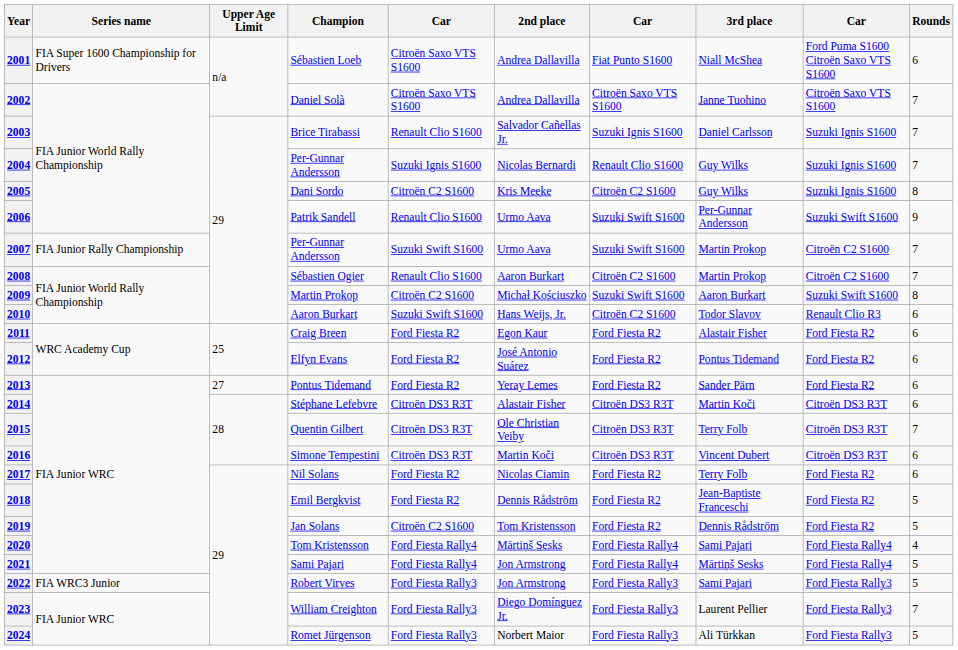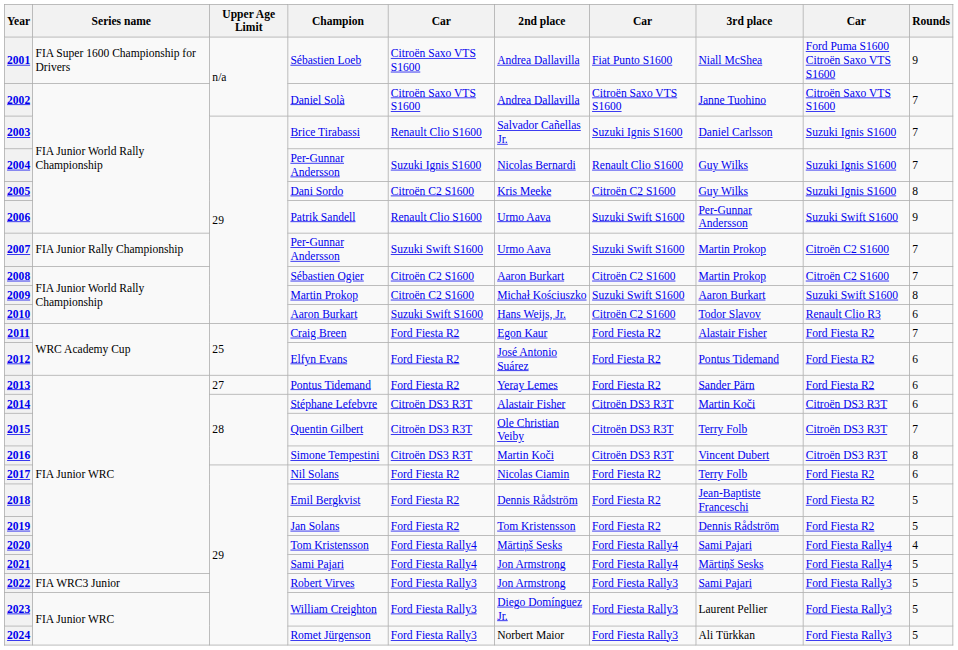 <table class="wikitable" style="font-size:95%;">
 <tr>
 <th>Year</th>
 <th>Series name</th>
 <th>Upper Age Limit</th>
 <th>Champion</th>
 <th>Car</th>
 <th>2nd place</th>
 <th>Car</th>
 <th>3rd place</th>
 <th>Car</th>
 <th>Rounds</th>
 </tr>
 <tr>
 <th><a href='#'>2001</a></th>
 <td>FIA Super 1600 Championship for Drivers</td>
 <td rowspan="2">n/a</td>
 <td> <a href='#'>Sébastien Loeb</a></td>
 <td><a href='#'>Citroën Saxo VTS S1600</a></td>
 <td> <a href='#'>Andrea Dallavilla</a></td>
 <td><a href='#'>Fiat Punto S1600</a></td>
 <td> <a href='#'>Niall McShea</a></td>
 <td><a href='#'>Ford Puma S1600</a> <br><a href='#'>Citroën Saxo VTS S1600</a></td>
-<td>6</td>
+<td>9</td>
 </tr>
 <tr>
 <th><a href='#'>2002</a></th>
 <td rowspan="5">FIA Junior World Rally Championship</td>
 <td> <a href='#'>Daniel Solà</a></td>
 <td><a href='#'>Citroën Saxo VTS S1600</a></td>
 <td> <a href='#'>Andrea Dallavilla</a></td>
 <td><a href='#'>Citroën Saxo VTS S1600</a></td>
 <td> <a href='#'>Janne Tuohino</a></td>
 <td><a href='#'>Citroën Saxo VTS S1600</a></td>
 <td>7</td>
 </tr>
 <tr>
 <th><a href='#'>2003</a></th>
 <td rowspan="8">29</td>
 <td> <a href='#'>Brice Tirabassi</a></td>
 <td><a href='#'>Renault Clio S1600</a></td>
 <td> <a href='#'>Salvador Cañellas Jr.</a></td>
 <td><a href='#'>Suzuki Ignis S1600</a></td>
 <td> <a href='#'>Daniel Carlsson</a></td>
 <td><a href='#'>Suzuki Ignis S1600</a></td>
 <td>7</td>
 </tr>
 <tr>
 <th><a href='#'>2004</a></th>
 <td> <a href='#'>Per-Gunnar Andersson</a></td>
 <td><a href='#'>Suzuki Ignis S1600</a></td>
 <td> <a href='#'>Nicolas Bernardi</a></td>
 <td><a href='#'>Renault Clio S1600</a></td>
 <td> <a href='#'>Guy Wilks</a></td>
 <td><a href='#'>Suzuki Ignis S1600</a></td>
 <td>7</td>
 </tr>
 <tr>
 <th><a href='#'>2005</a></th>
 <td> <a href='#'>Dani Sordo</a></td>
 <td><a href='#'>Citroën C2 S1600</a></td>
 <td> <a href='#'>Kris Meeke</a></td>
 <td><a href='#'>Citroën C2 S1600</a></td>
 <td> <a href='#'>Guy Wilks</a></td>
 <td><a href='#'>Suzuki Ignis S1600</a></td>
 <td>8</td>
 </tr>
 <tr>
 <th><a href='#'>2006</a></th>
 <td> <a href='#'>Patrik Sandell</a></td>
 <td><a href='#'>Renault Clio S1600</a></td>
 <td> <a href='#'>Urmo Aava</a></td>
 <td><a href='#'>Suzuki Swift S1600</a></td>
 <td> <a href='#'>Per-Gunnar Andersson</a></td>
 <td><a href='#'>Suzuki Swift S1600</a></td>
 <td>9</td>
 </tr>
 <tr>
 <th><a href='#'>2007</a></th>
 <td rowspan="1">FIA Junior Rally Championship</td>
 <td> <a href='#'>Per-Gunnar Andersson</a></td>
 <td><a href='#'>Suzuki Swift S1600</a></td>
 <td> <a href='#'>Urmo Aava</a></td>
 <td><a href='#'>Suzuki Swift S1600</a></td>
 <td> <a href='#'>Martin Prokop</a></td>
 <td><a href='#'>Citroën C2 S1600</a></td>
 <td>7</td>
 </tr>
 <tr>
 <th><a href='#'>2008</a></th>
 <td rowspan="3">FIA Junior World Rally Championship</td>
 <td> <a href='#'>Sébastien Ogier</a></td>
-<td><a href='#'>Renault Clio S1600</a></td>
+<td><a href='#'>Citroën C2 S1600</a></td>
 <td> <a href='#'>Aaron Burkart</a></td>
 <td><a href='#'>Citroën C2 S1600</a></td>
 <td> <a href='#'>Martin Prokop</a></td>
 <td><a href='#'>Citroën C2 S1600</a></td>
 <td>7</td>
 </tr>
 <tr>
 <th><a href='#'>2009</a></th>
 <td> <a href='#'>Martin Prokop</a></td>
 <td><a href='#'>Citroën C2 S1600</a></td>
 <td> <a href='#'>Michał Kościuszko</a></td>
 <td><a href='#'>Suzuki Swift S1600</a></td>
 <td> <a href='#'>Aaron Burkart</a></td>
 <td><a href='#'>Suzuki Swift S1600</a></td>
 <td>8</td>
 </tr>
 <tr>
 <th><a href='#'>2010</a></th>
 <td> <a href='#'>Aaron Burkart</a></td>
 <td><a href='#'>Suzuki Swift S1600</a></td>
 <td> <a href='#'>Hans Weijs, Jr.</a></td>
 <td><a href='#'>Citroën C2 S1600</a></td>
 <td> <a href='#'>Todor Slavov</a></td>
 <td><a href='#'>Renault Clio R3</a></td>
 <td>6</td>
 </tr>
 <tr>
 <th><a href='#'>2011</a></th>
 <td rowspan="2">WRC Academy Cup</td>
 <td rowspan="2">25</td>
 <td> <a href='#'>Craig Breen</a></td>
 <td><a href='#'>Ford Fiesta R2</a></td>
 <td> <a href='#'>Egon Kaur</a></td>
 <td><a href='#'>Ford Fiesta R2</a></td>
 <td> <a href='#'>Alastair Fisher</a></td>
 <td><a href='#'>Ford Fiesta R2</a></td>
-<td>6</td>
+<td>7</td>
 </tr>
 <tr>
 <th><a href='#'>2012</a></th>
 <td> <a href='#'>Elfyn Evans</a></td>
 <td><a href='#'>Ford Fiesta R2</a></td>
 <td> <a href='#'>José Antonio Suárez</a></td>
 <td><a href='#'>Ford Fiesta R2</a></td>
 <td> <a href='#'>Pontus Tidemand</a></td>
 <td><a href='#'>Ford Fiesta R2</a></td>
 <td>6</td>
 </tr>
 <tr>
 <th><a href='#'>2013</a></th>
 <td rowspan="9">FIA Junior WRC</td>
 <td>27</td>
 <td> <a href='#'>Pontus Tidemand</a></td>
 <td><a href='#'>Ford Fiesta R2</a></td>
 <td> <a href='#'>Yeray Lemes</a></td>
 <td><a href='#'>Ford Fiesta R2</a></td>
 <td> <a href='#'>Sander Pärn</a></td>
 <td><a href='#'>Ford Fiesta R2</a></td>
 <td>6</td>
 </tr>
 <tr>
 <th><a href='#'>2014</a></th>
 <td rowspan="3">28</td>
 <td> <a href='#'>Stéphane Lefebvre</a></td>
 <td><a href='#'>Citroën DS3 R3T</a></td>
 <td> <a href='#'>Alastair Fisher</a></td>
 <td><a href='#'>Citroën DS3 R3T</a></td>
 <td> <a href='#'>Martin Koči</a></td>
 <td><a href='#'>Citroën DS3 R3T</a></td>
 <td>6</td>
 </tr>
 <tr>
 <th><a href='#'>2015</a></th>
 <td> <a href='#'>Quentin Gilbert</a></td>
 <td><a href='#'>Citroën DS3 R3T</a></td>
 <td> <a href='#'>Ole Christian Veiby</a></td>
 <td><a href='#'>Citroën DS3 R3T</a></td>
 <td> <a href='#'>Terry Folb</a></td>
 <td><a href='#'>Citroën DS3 R3T</a></td>
 <td>7</td>
 </tr>
 <tr>
 <th><a href='#'>2016</a></th>
 <td> <a href='#'>Simone Tempestini</a></td>
 <td><a href='#'>Citroën DS3 R3T</a></td>
 <td> <a href='#'>Martin Koči</a></td>
 <td><a href='#'>Citroën DS3 R3T</a></td>
 <td> <a href='#'>Vincent Dubert</a></td>
 <td><a href='#'>Citroën DS3 R3T</a></td>
-<td>6</td>
+<td>8</td>
 </tr>
 <tr>
 <th><a href='#'>2017</a></th>
 <td rowspan="8">29</td>
 <td> <a href='#'>Nil Solans</a></td>
 <td><a href='#'>Ford Fiesta R2</a></td>
 <td> <a href='#'>Nicolas Ciamin</a></td>
 <td><a href='#'>Ford Fiesta R2</a></td>
 <td> <a href='#'>Terry Folb</a></td>
 <td><a href='#'>Ford Fiesta R2</a></td>
 <td>6</td>
 </tr>
 <tr>
 <th><a href='#'>2018</a></th>
 <td> <a href='#'>Emil Bergkvist</a></td>
 <td><a href='#'>Ford Fiesta R2</a></td>
 <td> <a href='#'>Dennis Rådström</a></td>
 <td><a href='#'>Ford Fiesta R2</a></td>
 <td> <a href='#'>Jean-Baptiste Franceschi</a></td>
 <td><a href='#'>Ford Fiesta R2</a></td>
 <td>5</td>
 </tr>
 <tr>
 <th><a href='#'>2019</a></th>
 <td> <a href='#'>Jan Solans</a></td>
-<td><a href='#'>Citroën C2 S1600</a></td>
+<td><a href='#'>Ford Fiesta R2</a></td>
 <td> <a href='#'>Tom Kristensson</a></td>
 <td><a href='#'>Ford Fiesta R2</a></td>
 <td> <a href='#'>Dennis Rådström</a></td>
 <td><a href='#'>Ford Fiesta R2</a></td>
 <td>5</td>
 </tr>
 <tr>
 <th><a href='#'>2020</a></th>
 <td> <a href='#'>Tom Kristensson</a></td>
 <td><a href='#'>Ford Fiesta Rally4</a></td>
 <td> <a href='#'>Mārtiņš Sesks</a></td>
 <td><a href='#'>Ford Fiesta Rally4</a></td>
 <td> <a href='#'>Sami Pajari</a></td>
 <td><a href='#'>Ford Fiesta Rally4</a></td>
 <td>4</td>
 </tr>
 <tr>
 <th><a href='#'>2021</a></th>
 <td> <a href='#'>Sami Pajari</a></td>
 <td><a href='#'>Ford Fiesta Rally4</a></td>
 <td> <a href='#'>Jon Armstrong</a></td>
 <td><a href='#'>Ford Fiesta Rally4</a></td>
 <td> <a href='#'>Mārtiņš Sesks</a></td>
 <td><a href='#'>Ford Fiesta Rally4</a></td>
 <td>5</td>
 </tr>
 <tr>
 <th><a href='#'>2022</a></th>
 <td>FIA WRC3 Junior</td>
 <td> <a href='#'>Robert Virves</a></td>
 <td><a href='#'>Ford Fiesta Rally3</a></td>
 <td> <a href='#'>Jon Armstrong</a></td>
 <td><a href='#'>Ford Fiesta Rally3</a></td>
 <td> <a href='#'>Sami Pajari</a></td>
 <td><a href='#'>Ford Fiesta Rally3</a></td>
 <td>5</td>
 </tr>
 <tr>
 <th><a href='#'>2023</a></th>
 <td rowspan="2">FIA Junior WRC</td>
 <td> <a href='#'>William Creighton</a></td>
 <td><a href='#'>Ford Fiesta Rally3</a></td>
 <td> <a href='#'> Diego Domínguez Jr.</a></td>
 <td><a href='#'>Ford Fiesta Rally3</a></td>
 <td> Laurent Pellier</td>
 <td><a href='#'>Ford Fiesta Rally3</a></td>
-<td>7</td>
+<td>5</td>
 </tr>
 <tr>
 <th><a href='#'>2024</a></th>
 <td> <a href='#'>Romet Jürgenson</a></td>
 <td><a href='#'>Ford Fiesta Rally3</a></td>
 <td> Norbert Maior</td>
 <td><a href='#'>Ford Fiesta Rally3</a></td>
 <td> Ali Türkkan</td>
 <td><a href='#'>Ford Fiesta Rally3</a></td>
 <td>5</td>
 </tr>
 </table>
